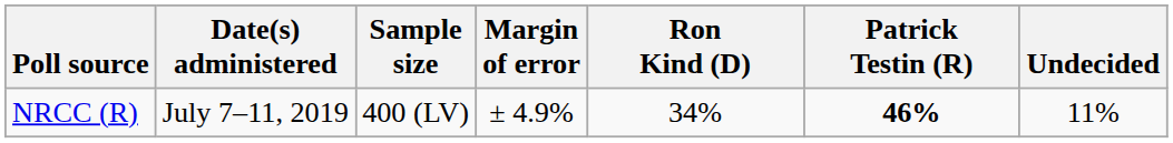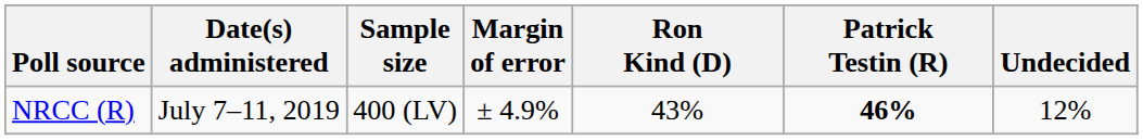 <table class="wikitable" style="font-size:90%;text-align:center;">
 <tr valign=bottom>
 <th>Poll source</th>
 <th>Date(s)<br>administered</th>
 <th>Sample<br>size</th>
 <th>Margin<br>of error</th>
 <th style="width:100px;">Ron<br>Kind (D)</th>
 <th style="width:100px;">Patrick<br>Testin (R)</th>
 <th>Undecided</th>
 </tr>
 <tr>
 <td style="text-align:left;"><a href='#'>NRCC (R)</a></td>
 <td>July 7–11, 2019</td>
 <td>400 (LV)</td>
 <td>± 4.9%</td>
-<td>34%</td>
+<td>43%</td>
 <td><strong>46%</strong></td>
-<td>11%</td>
+<td>12%</td>
 </tr>
 </table>
